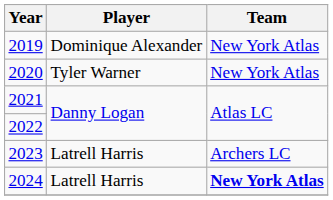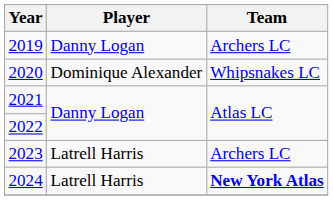 <table class="wikitable">
 <tr>
 <th>Year</th>
 <th>Player</th>
 <th>Team</th>
 </tr>
 <tr>
 <td><a href='#'>2019</a></td>
-<td>Dominique Alexander</td>
-<td><a href='#'>New York Atlas</a></td>
+<td><a href='#'>Danny Logan</a></td>
+<td><a href='#'>Archers LC</a></td>
 </tr>
 <tr>
 <td><a href='#'>2020</a></td>
-<td>Tyler Warner</td>
-<td><a href='#'>New York Atlas</a></td>
+<td>Dominique Alexander</td>
+<td><a href='#'>Whipsnakes LC</a></td>
 </tr>
 <tr>
 <td><a href='#'>2021</a></td>
 <td rowspan="2"><a href='#'>Danny Logan</a></td>
 <td rowspan="2"><a href='#'>Atlas LC</a></td>
 </tr>
 <tr>
 <td><a href='#'>2022</a></td>
 </tr>
 <tr>
 <td><a href='#'>2023</a></td>
 <td>Latrell Harris</td>
 <td><a href='#'>Archers LC</a></td>
 </tr>
 <tr>
 <td><a href='#'>2024</a></td>
 <td>Latrell Harris</td>
 <td><strong><a href='#'>New York Atlas</a></strong></td>
 </tr>
 <tr>
 </tr>
 </table>
